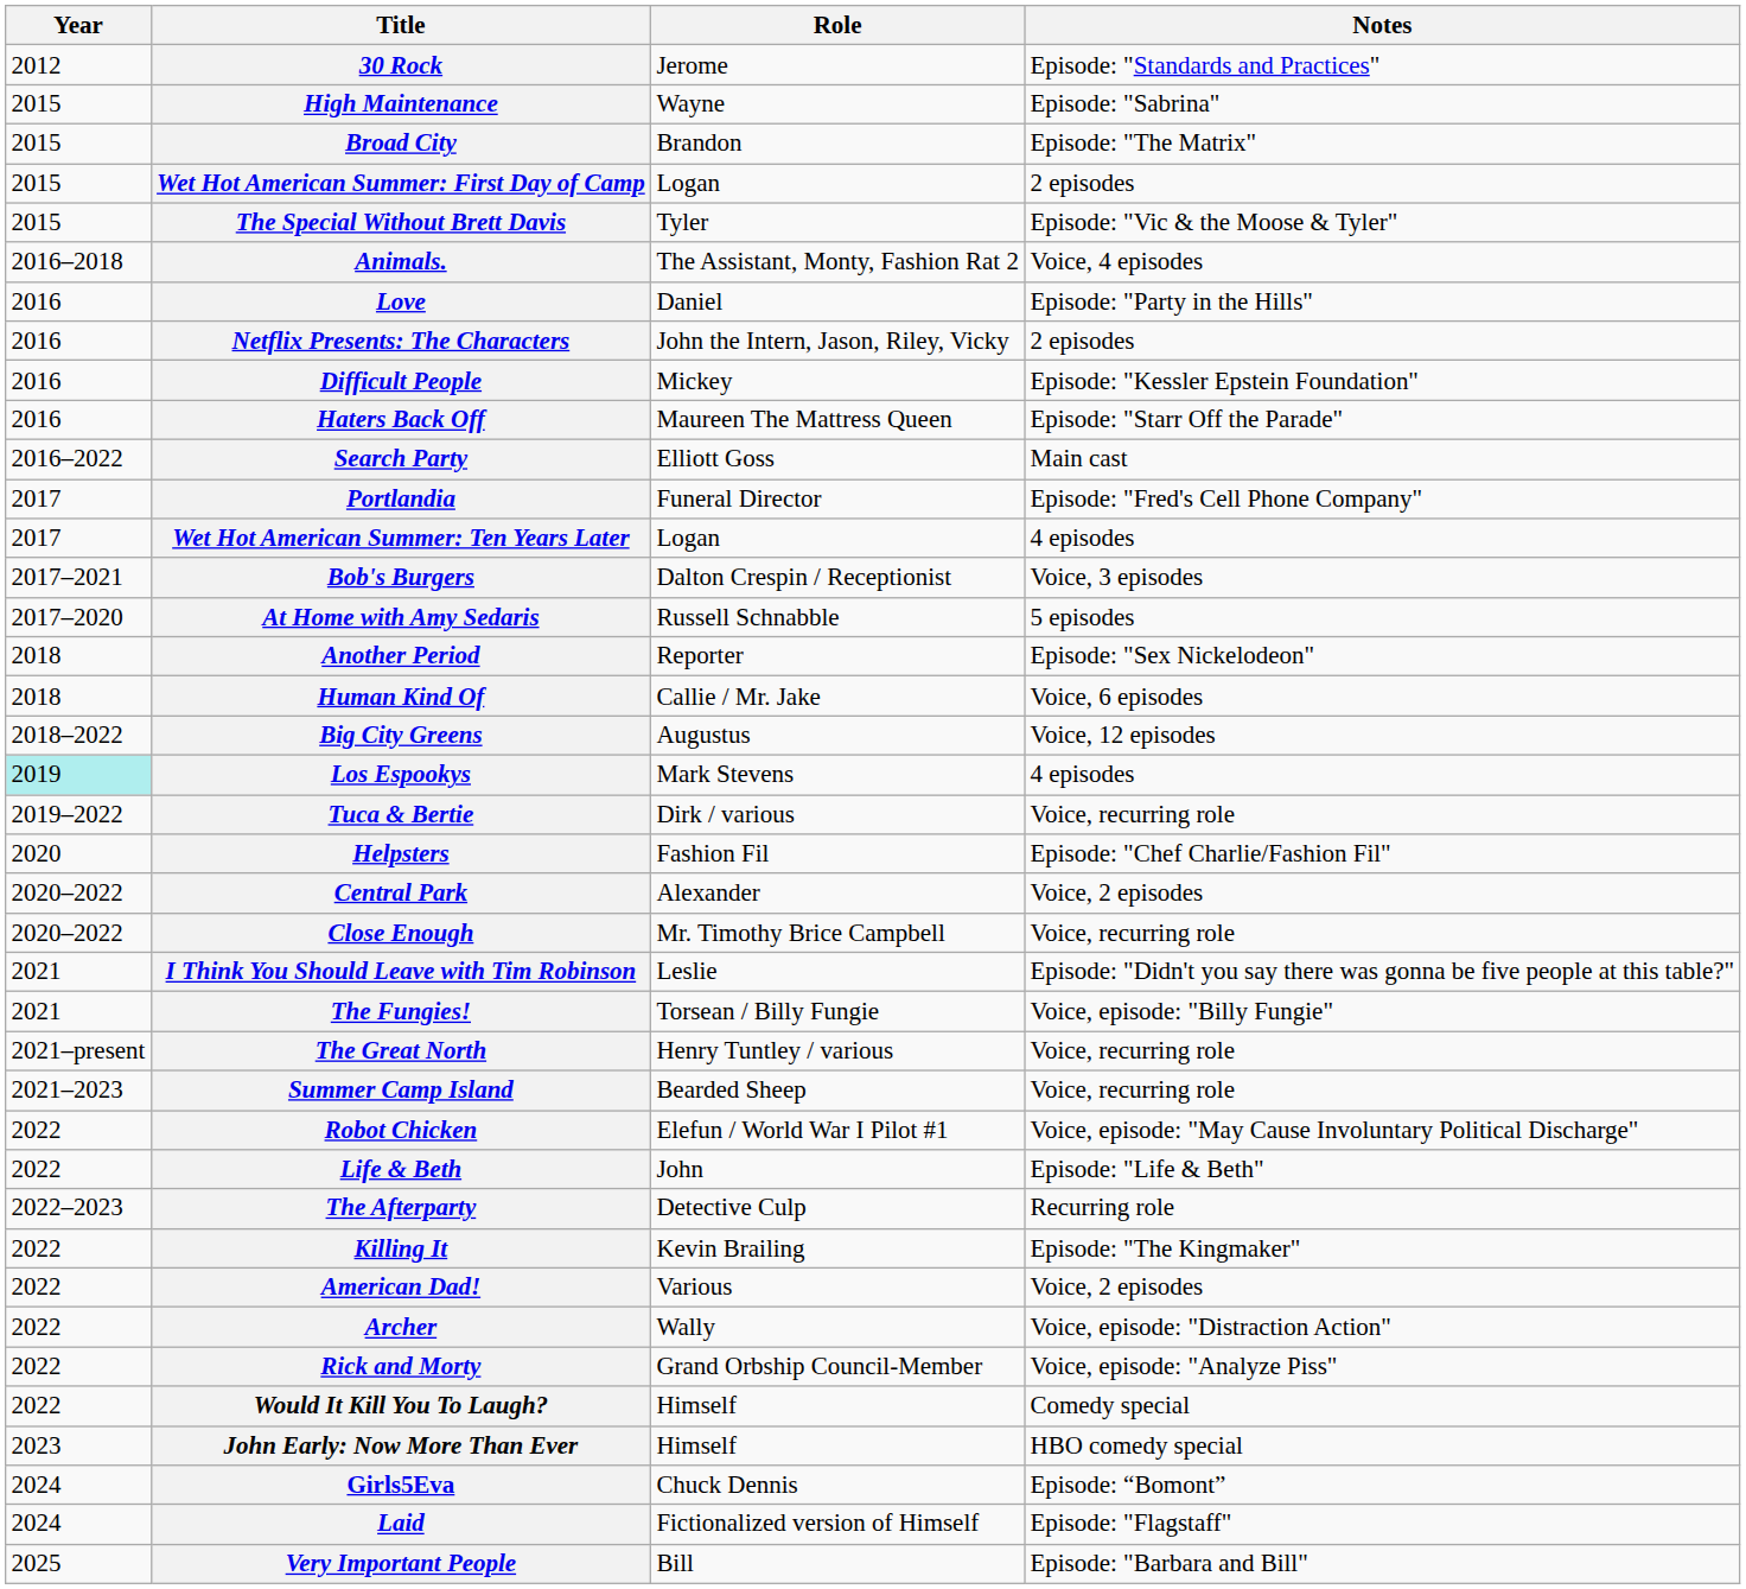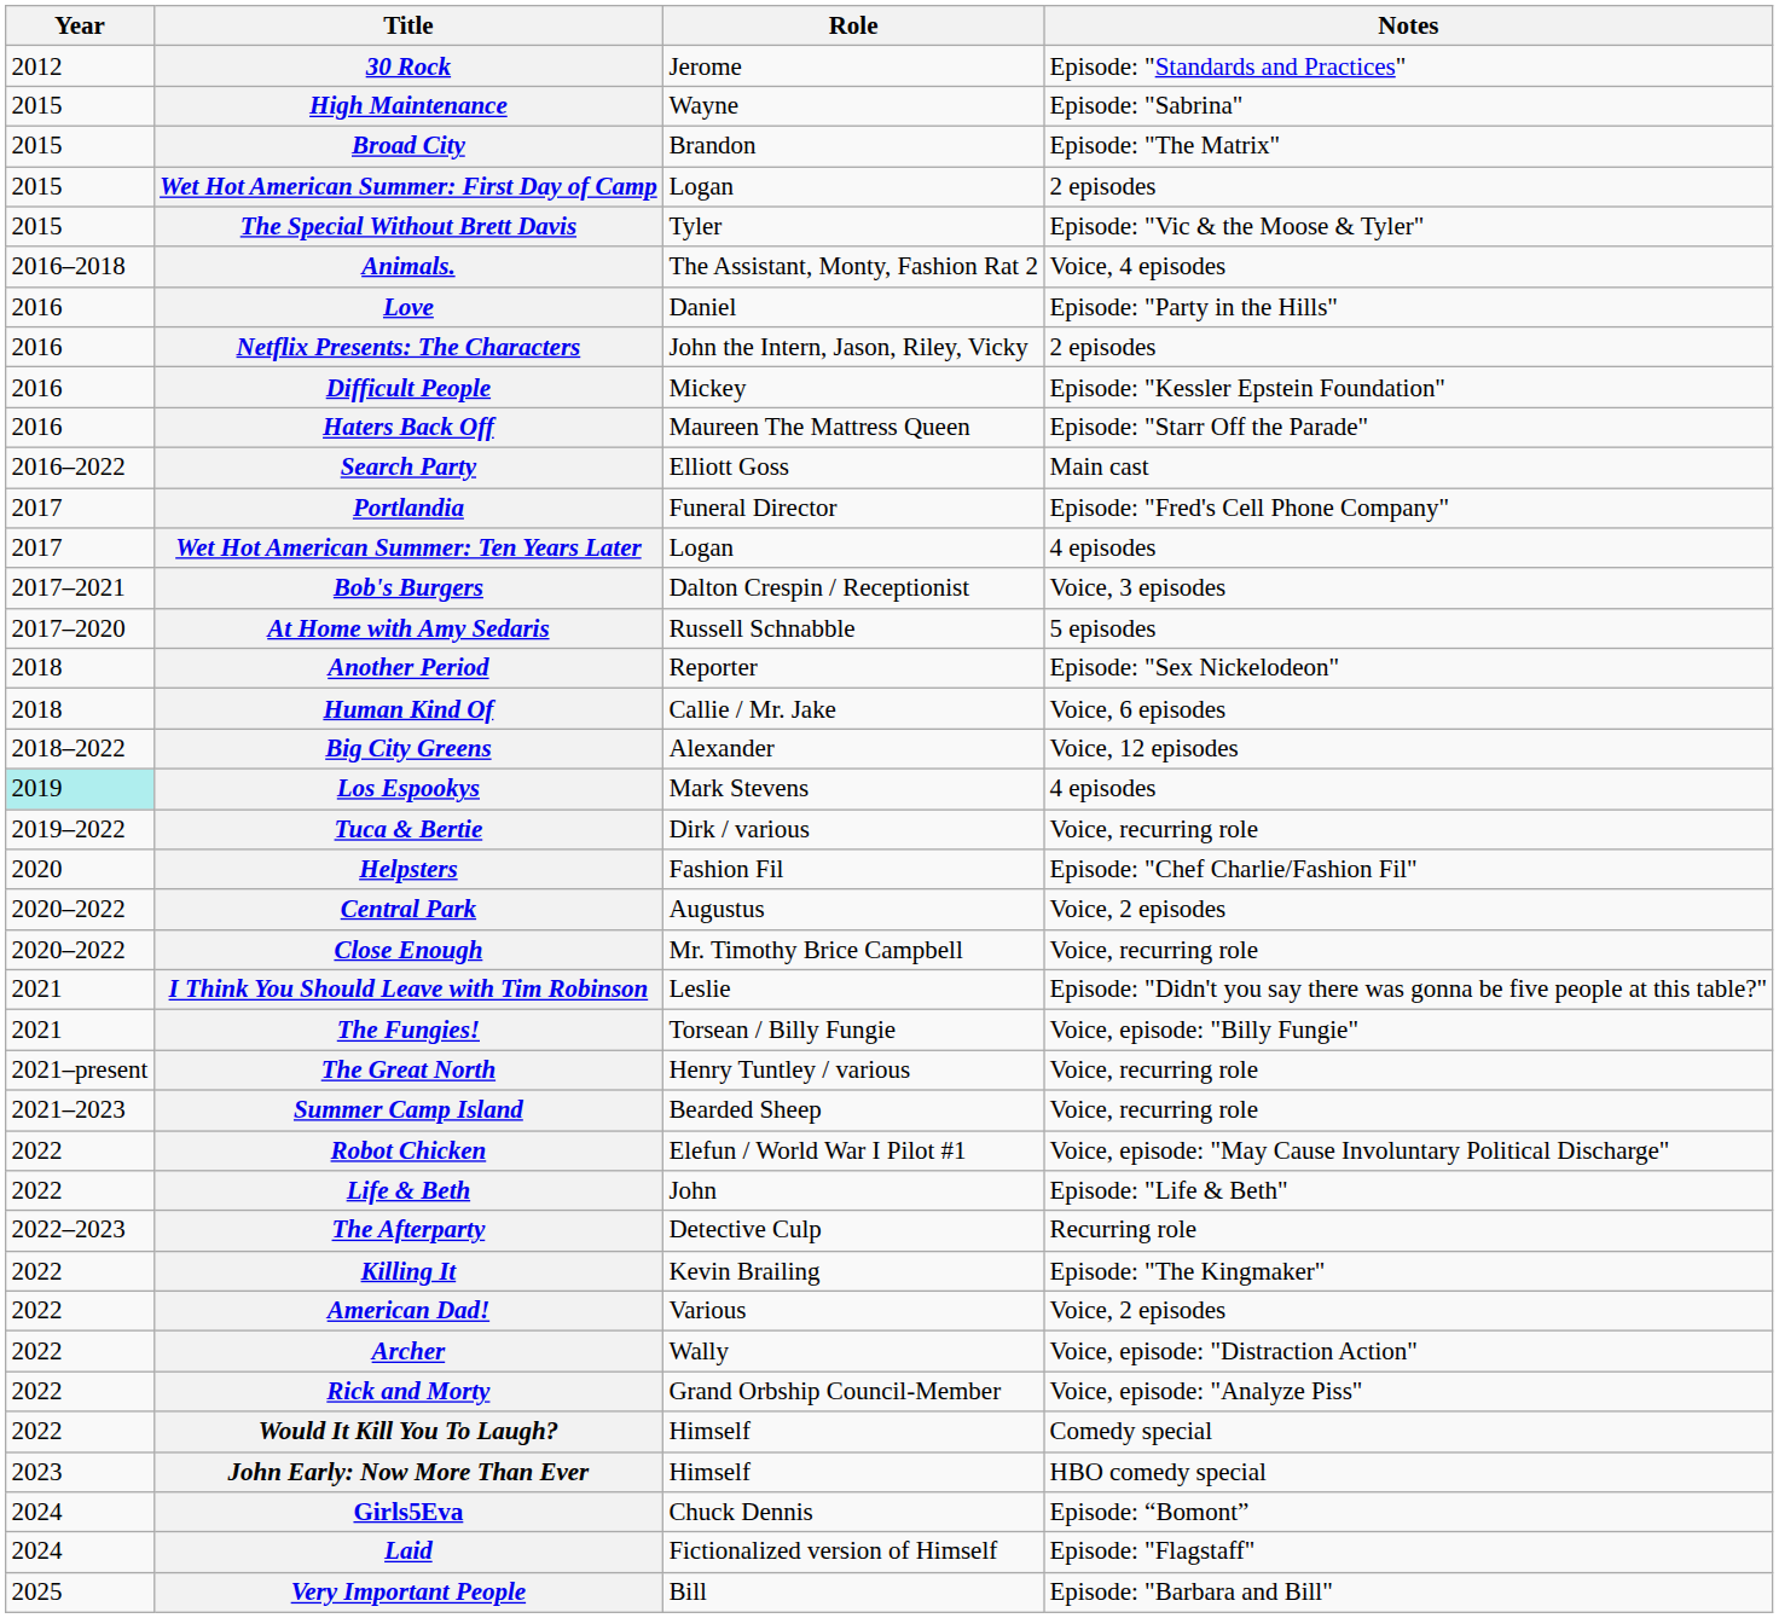 <table class="wikitable plainrowheaders sortable">
 <tr>
 <th scope="col">Year</th>
 <th scope="col">Title</th>
 <th scope="col">Role</th>
 <th class="unsortable">Notes</th>
 </tr>
 <tr>
 <td>2012</td>
 <th scope="row"><em><a href='#'>30 Rock</a></em></th>
 <td>Jerome</td>
 <td>Episode: "<a href='#'>Standards and Practices</a>"</td>
 </tr>
 <tr>
 <td>2015</td>
 <th scope="row"><em><a href='#'>High Maintenance</a></em></th>
 <td>Wayne</td>
 <td>Episode: "Sabrina"</td>
 </tr>
 <tr>
 <td>2015</td>
 <th scope="row"><em><a href='#'>Broad City</a></em></th>
 <td>Brandon</td>
 <td>Episode: "The Matrix"</td>
 </tr>
 <tr>
 <td>2015</td>
 <th scope="row"><em><a href='#'>Wet Hot American Summer: First Day of Camp</a></em></th>
 <td>Logan</td>
 <td>2 episodes</td>
 </tr>
 <tr>
 <td>2015</td>
 <th scope="row"><em><a href='#'>The Special Without Brett Davis</a></em></th>
 <td>Tyler</td>
 <td>Episode: "Vic & the Moose & Tyler"</td>
 </tr>
 <tr>
 <td>2016–2018</td>
 <th scope="row"><em><a href='#'>Animals.</a></em></th>
 <td>The Assistant, Monty, Fashion Rat 2</td>
 <td>Voice, 4 episodes</td>
 </tr>
 <tr>
 <td>2016</td>
 <th scope="row"><em><a href='#'>Love</a></em></th>
 <td>Daniel</td>
 <td>Episode: "Party in the Hills"</td>
 </tr>
 <tr>
 <td>2016</td>
 <th scope="row"><em><a href='#'>Netflix Presents: The Characters</a></em></th>
 <td>John the Intern, Jason, Riley, Vicky</td>
 <td>2 episodes</td>
 </tr>
 <tr>
 <td>2016</td>
 <th scope="row"><em><a href='#'>Difficult People</a></em></th>
 <td>Mickey</td>
 <td>Episode: "Kessler Epstein Foundation"</td>
 </tr>
 <tr>
 <td>2016</td>
 <th scope="row"><em><a href='#'>Haters Back Off</a></em></th>
 <td>Maureen The Mattress Queen</td>
 <td>Episode: "Starr Off the Parade"</td>
 </tr>
 <tr>
 <td>2016–2022</td>
 <th scope="row"><em><a href='#'>Search Party</a></em></th>
 <td>Elliott Goss</td>
 <td>Main cast</td>
 </tr>
 <tr>
 <td>2017</td>
 <th scope="row"><em><a href='#'>Portlandia</a></em></th>
 <td>Funeral Director</td>
 <td>Episode: "Fred's Cell Phone Company"</td>
 </tr>
 <tr>
 <td>2017</td>
 <th scope="row"><em><a href='#'>Wet Hot American Summer: Ten Years Later</a></em></th>
 <td>Logan</td>
 <td>4 episodes</td>
 </tr>
 <tr>
 <td>2017–2021</td>
 <th scope="row"><em><a href='#'>Bob's Burgers</a></em></th>
 <td>Dalton Crespin / Receptionist</td>
 <td>Voice, 3 episodes</td>
 </tr>
 <tr>
 <td>2017–2020</td>
 <th scope="row"><em><a href='#'>At Home with Amy Sedaris</a></em></th>
 <td>Russell Schnabble</td>
 <td>5 episodes</td>
 </tr>
 <tr>
 <td>2018</td>
 <th scope="row"><em><a href='#'>Another Period</a></em></th>
 <td>Reporter</td>
 <td>Episode: "Sex Nickelodeon"</td>
 </tr>
 <tr>
 <td>2018</td>
 <th scope="row"><em><a href='#'>Human Kind Of</a></em></th>
 <td>Callie / Mr. Jake</td>
 <td>Voice, 6 episodes</td>
 </tr>
 <tr>
 <td>2018–2022</td>
 <th scope="row"><em><a href='#'>Big City Greens</a></em></th>
-<td>Augustus</td>
+<td>Alexander</td>
 <td>Voice, 12 episodes</td>
 </tr>
 <tr>
 <td style="background: paleturquoise;">2019</td>
 <th scope="row"><em><a href='#'>Los Espookys</a></em></th>
 <td>Mark Stevens</td>
 <td>4 episodes</td>
 </tr>
 <tr>
 <td>2019–2022</td>
 <th scope="row"><em><a href='#'>Tuca & Bertie</a></em></th>
 <td>Dirk / various</td>
 <td>Voice, recurring role</td>
 </tr>
 <tr>
 <td>2020</td>
 <th scope="row"><em><a href='#'>Helpsters</a></em></th>
 <td>Fashion Fil</td>
 <td>Episode: "Chef Charlie/Fashion Fil"</td>
 </tr>
 <tr>
 <td>2020–2022</td>
 <th scope="row"><em><a href='#'>Central Park</a></em></th>
-<td>Alexander</td>
+<td>Augustus</td>
 <td>Voice, 2 episodes</td>
 </tr>
 <tr>
 <td>2020–2022</td>
 <th scope="row"><em><a href='#'>Close Enough</a></em></th>
 <td>Mr. Timothy Brice Campbell</td>
 <td>Voice, recurring role</td>
 </tr>
 <tr>
 <td>2021</td>
 <th scope="row"><em><a href='#'>I Think You Should Leave with Tim Robinson</a></em></th>
 <td>Leslie</td>
 <td>Episode: "Didn't you say there was gonna be five people at this table?"</td>
 </tr>
 <tr>
 <td>2021</td>
 <th scope="row"><em><a href='#'>The Fungies!</a></em></th>
 <td>Torsean / Billy Fungie</td>
 <td>Voice, episode: "Billy Fungie"</td>
 </tr>
 <tr>
 <td>2021–present</td>
 <th scope="row"><em><a href='#'>The Great North</a></em></th>
 <td>Henry Tuntley / various</td>
 <td>Voice, recurring role</td>
 </tr>
 <tr>
 <td>2021–2023</td>
 <th scope="row"><em><a href='#'>Summer Camp Island</a></em></th>
 <td>Bearded Sheep</td>
 <td>Voice, recurring role</td>
 </tr>
 <tr>
 <td>2022</td>
 <th scope="row"><em><a href='#'>Robot Chicken</a></em></th>
 <td>Elefun / World War I Pilot #1</td>
 <td>Voice, episode: "May Cause Involuntary Political Discharge"</td>
 </tr>
 <tr>
 <td>2022</td>
 <th scope="row"><em><a href='#'>Life & Beth</a></em></th>
 <td>John</td>
 <td>Episode: "Life & Beth"</td>
 </tr>
 <tr>
 <td>2022–2023</td>
 <th scope="row"><em><a href='#'>The Afterparty</a></em></th>
 <td>Detective Culp</td>
 <td>Recurring role</td>
 </tr>
 <tr>
 <td>2022</td>
 <th scope="row"><em><a href='#'>Killing It</a></em></th>
 <td>Kevin Brailing</td>
 <td>Episode: "The Kingmaker"</td>
 </tr>
 <tr>
 <td>2022</td>
 <th scope="row"><em><a href='#'>American Dad!</a></em></th>
 <td>Various</td>
 <td>Voice, 2 episodes</td>
 </tr>
 <tr>
 <td>2022</td>
 <th scope="row"><em><a href='#'>Archer</a></em></th>
 <td>Wally</td>
 <td>Voice, episode: "Distraction Action"</td>
 </tr>
 <tr>
 <td>2022</td>
 <th scope="row"><em><a href='#'>Rick and Morty</a></em></th>
 <td>Grand Orbship Council-Member</td>
 <td>Voice, episode: "Analyze Piss"</td>
 </tr>
 <tr>
 <td>2022</td>
 <th scope="row"><em>Would It Kill You To Laugh?</em></th>
 <td>Himself</td>
 <td>Comedy special</td>
 </tr>
 <tr>
 <td>2023</td>
 <th scope="row"><em>John Early: Now More Than Ever</em></th>
 <td>Himself</td>
 <td>HBO comedy special</td>
 </tr>
 <tr>
 <td>2024</td>
 <th scope=row><a href='#'>Girls5Eva</a></th>
 <td>Chuck Dennis</td>
 <td>Episode: “Bomont”</td>
 </tr>
 <tr>
 <td>2024</td>
 <th scope="row"><em><a href='#'>Laid</a></em></th>
 <td>Fictionalized version of Himself</td>
 <td>Episode: "Flagstaff"</td>
 </tr>
 <tr>
 <td>2025</td>
 <th scope="row"><em><a href='#'>Very Important People</a></em></th>
 <td>Bill</td>
 <td>Episode: "Barbara and Bill"</td>
 </tr>
 </table>
